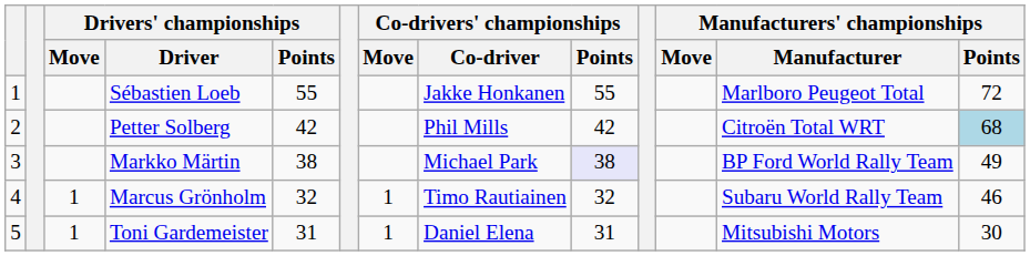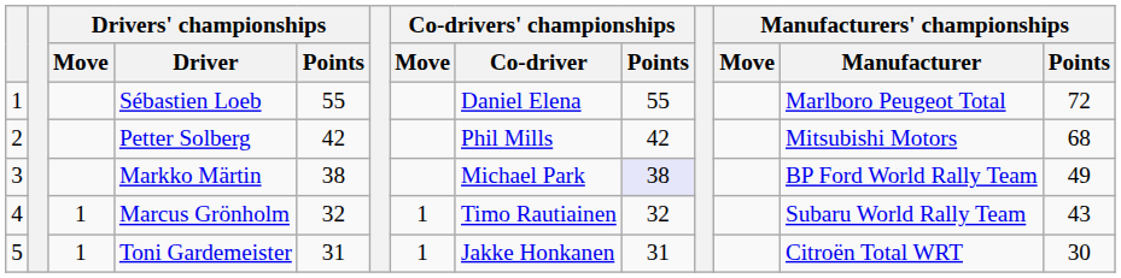 <table class="wikitable" style="font-size:85%;">
 <tr>
 <th rowspan="2"></th>
 <th rowspan="7" style="width:5px;"></th>
 <th colspan="3">Drivers' championships</th>
 <th rowspan="7" style="width:5px;"></th>
 <th colspan="3" nowrap>Co-drivers' championships</th>
 <th rowspan="7" style="width:5px;"></th>
 <th colspan="3" nowrap>Manufacturers' championships</th>
 </tr>
 <tr>
 <th>Move</th>
 <th>Driver</th>
 <th>Points</th>
 <th>Move</th>
 <th>Co-driver</th>
 <th>Points</th>
 <th>Move</th>
 <th>Manufacturer</th>
 <th>Points</th>
 </tr>
 <tr>
 <td align="center">1</td>
 <td align="center"></td>
 <td> <a href='#'>Sébastien Loeb</a></td>
 <td align="center">55</td>
 <td align="center"></td>
-<td> <a href='#'>Jakke Honkanen</a></td>
+<td> <a href='#'>Daniel Elena</a></td>
 <td align="center">55</td>
 <td align="center"></td>
 <td> <a href='#'>Marlboro Peugeot Total</a></td>
 <td align="center">72</td>
 </tr>
 <tr>
 <td align="center">2</td>
 <td align="center"></td>
 <td> <a href='#'>Petter Solberg</a></td>
 <td align="center">42</td>
 <td align="center"></td>
 <td> <a href='#'>Phil Mills</a></td>
 <td align="center">42</td>
 <td align="center"></td>
-<td> <a href='#'>Citroën Total WRT</a></td>
-<td align="center" style="background: lightblue;">68</td>
+<td> <a href='#'>Mitsubishi Motors</a></td>
+<td align="center">68</td>
 </tr>
 <tr>
 <td align="center">3</td>
 <td align="center"></td>
 <td> <a href='#'>Markko Märtin</a></td>
 <td align="center">38</td>
 <td align="center"></td>
 <td> <a href='#'>Michael Park</a></td>
 <td align="center" style="background: lavender;">38</td>
 <td align="center"></td>
 <td> <a href='#'>BP Ford World Rally Team</a></td>
 <td align="center">49</td>
 </tr>
 <tr>
 <td align="center">4</td>
 <td align="center"> 1</td>
 <td> <a href='#'>Marcus Grönholm</a></td>
 <td align="center">32</td>
 <td align="center"> 1</td>
 <td> <a href='#'>Timo Rautiainen</a></td>
 <td align="center">32</td>
 <td align="center"></td>
 <td> <a href='#'>Subaru World Rally Team</a></td>
-<td align="center">46</td>
+<td align="center">43</td>
 </tr>
 <tr>
 <td align="center">5</td>
 <td align="center"> 1</td>
 <td> <a href='#'>Toni Gardemeister</a></td>
 <td align="center">31</td>
 <td align="center"> 1</td>
-<td> <a href='#'>Daniel Elena</a></td>
+<td> <a href='#'>Jakke Honkanen</a></td>
 <td align="center">31</td>
 <td align="center"></td>
-<td> <a href='#'>Mitsubishi Motors</a></td>
+<td> <a href='#'>Citroën Total WRT</a></td>
 <td align="center">30</td>
 </tr>
 </table>
